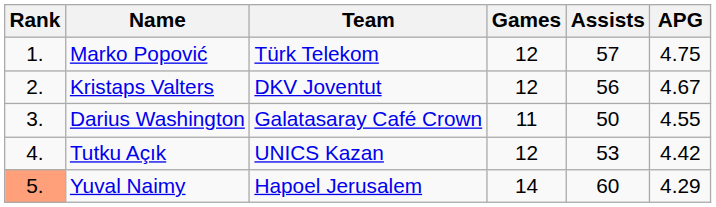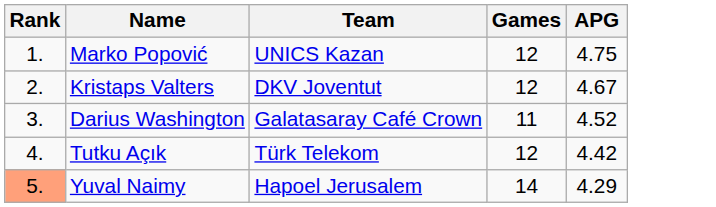 <table class="wikitable" style="text-align: center;">
 <tr>
 <th>Rank</th>
 <th>Name</th>
 <th>Team</th>
 <th>Games</th>
-<th>Assists</th>
 <th width=40>APG</th>
 </tr>
 <tr>
 <td>1.</td>
 <td align="left"> <a href='#'>Marko Popović</a></td>
-<td align="left"> <a href='#'>Türk Telekom</a></td>
+<td align="left"> <a href='#'>UNICS Kazan</a></td>
 <td>12</td>
-<td>57</td>
 <td>4.75</td>
 </tr>
 <tr>
 <td>2.</td>
 <td align="left"> <a href='#'>Kristaps Valters</a></td>
 <td align="left"> <a href='#'>DKV Joventut</a></td>
 <td>12</td>
-<td>56</td>
 <td>4.67</td>
 </tr>
 <tr>
 <td>3.</td>
 <td align="left"> <a href='#'>Darius Washington</a></td>
 <td align="left"> <a href='#'>Galatasaray Café Crown</a></td>
 <td>11</td>
-<td>50</td>
-<td>4.55</td>
+<td>4.52</td>
 </tr>
 <tr>
 <td>4.</td>
 <td align="left"> <a href='#'>Tutku Açık</a></td>
-<td align="left"> <a href='#'>UNICS Kazan</a></td>
+<td align="left"> <a href='#'>Türk Telekom</a></td>
 <td>12</td>
-<td>53</td>
 <td>4.42</td>
 </tr>
 <tr>
 <td style="background: lightsalmon;">5.</td>
 <td align="left"> <a href='#'>Yuval Naimy</a></td>
 <td align="left"> <a href='#'>Hapoel Jerusalem</a></td>
 <td>14</td>
-<td>60</td>
 <td>4.29</td>
 </tr>
 </table>
